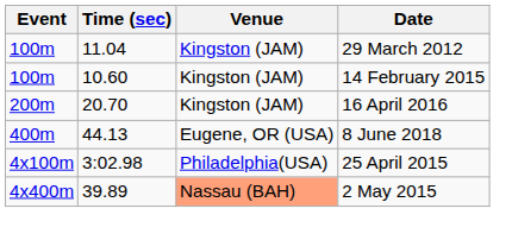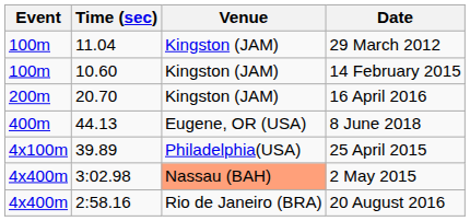 <table class=wikitable>
 <tr>
 <th>Event</th>
 <th>Time (<a href='#'>sec</a>)</th>
 <th>Venue</th>
 <th>Date</th>
 </tr>
 <tr>
 <td><a href='#'>100m</a></td>
 <td>11.04</td>
 <td><a href='#'>Kingston</a> (JAM)</td>
 <td>29 March 2012</td>
 </tr>
 <tr>
 <td><a href='#'>100m</a></td>
 <td>10.60</td>
 <td>Kingston (JAM)</td>
 <td>14 February 2015</td>
 </tr>
 <tr>
 <td><a href='#'>200m</a></td>
 <td>20.70</td>
 <td>Kingston (JAM)</td>
 <td>16 April 2016</td>
 </tr>
 <tr>
 <td><a href='#'>400m</a></td>
 <td>44.13</td>
 <td>Eugene, OR (USA)</td>
 <td>8 June 2018</td>
 </tr>
 <tr>
 <td><a href='#'>4x100m</a></td>
-<td>3:02.98</td>
+<td>39.89</td>
 <td><a href='#'>Philadelphia</a>(USA)</td>
 <td>25 April 2015</td>
 </tr>
 <tr>
 <td><a href='#'>4x400m</a></td>
-<td>39.89</td>
+<td>3:02.98</td>
 <td style="background: lightsalmon;">Nassau (BAH)</td>
 <td>2 May 2015</td>
 </tr>
+<tr>
+<td><a href='#'>4x400m</a></td>
+<td>2:58.16</td>
+<td>Rio de Janeiro (BRA)</td>
+<td>20 August 2016</td>
+</tr>
 </table>
